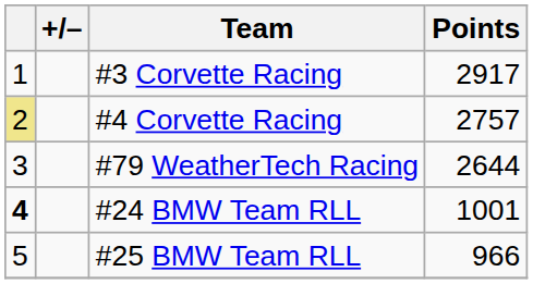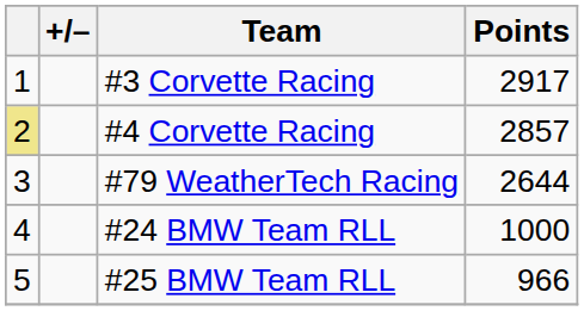 <table class="wikitable" style="font-size: 95%;">
 <tr>
 <th scope="col"></th>
 <th scope="col">+/–</th>
 <th scope="col">Team</th>
 <th scope="col">Points</th>
 </tr>
 <tr>
 <td align=center>1</td>
 <td align="left"></td>
 <td> #3 <a href='#'>Corvette Racing</a></td>
 <td align=right>2917</td>
 </tr>
 <tr>
 <td align=center style="background: khaki;">2</td>
 <td align="left"></td>
 <td> #4 <a href='#'>Corvette Racing</a></td>
-<td align=right>2757</td>
+<td align=right>2857</td>
 </tr>
 <tr>
 <td align=center>3</td>
 <td align="left"></td>
 <td> #79 <a href='#'>WeatherTech Racing</a></td>
 <td align=right>2644</td>
 </tr>
 <tr>
-<td align=center><strong>4</strong></td>
+<td align=center>4</td>
 <td align="left"></td>
 <td> #24 <a href='#'>BMW Team RLL</a></td>
-<td align=right>1001</td>
+<td align=right>1000</td>
 </tr>
 <tr>
 <td align=center>5</td>
 <td align="left"></td>
 <td> #25 <a href='#'>BMW Team RLL</a></td>
 <td align=right>966</td>
 </tr>
 <tr>
 </tr>
 </table>
